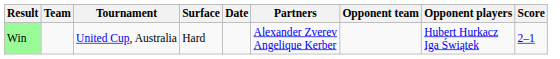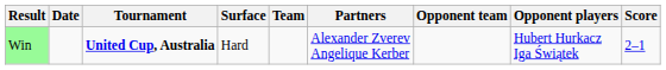 <table class="wikitable nowrap">
 <tr>
 <th>Result</th>
-<th>Team</th>
+<th>Date</th>
 <th>Tournament</th>
 <th>Surface</th>
-<th>Date</th>
+<th>Team</th>
 <th>Partners</th>
 <th>Opponent team</th>
 <th>Opponent players</th>
 <th>Score</th>
 </tr>
 <tr>
 <td bgcolor=98fb98>Win</td>
+<td><a href='#'></a></td>
+<td><strong><a href='#'>United Cup</a>, Australia</strong></td>
+<td>Hard</td>
 <td></td>
-<td><a href='#'>United Cup</a>, Australia</td>
-<td>Hard</td>
-<td><a href='#'></a></td>
 <td><a href='#'>Alexander Zverev</a><br><a href='#'>Angelique Kerber</a></td>
 <td></td>
 <td><a href='#'>Hubert Hurkacz</a><br><a href='#'>Iga Świątek</a></td>
 <td><a href='#'>2–1</a></td>
 </tr>
 </table>
